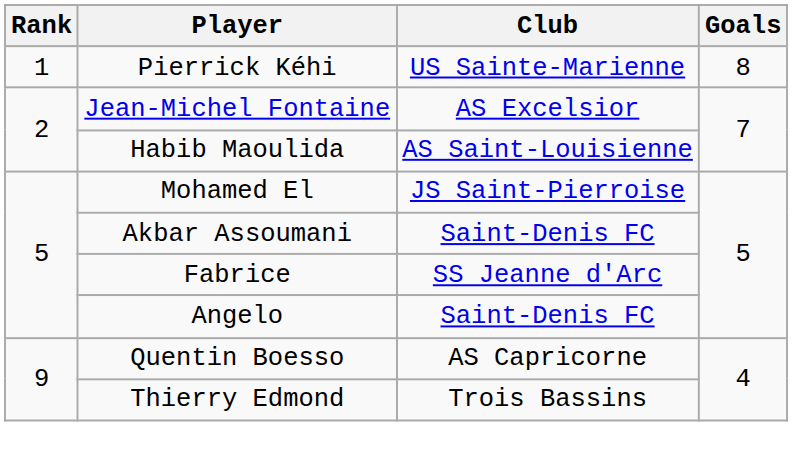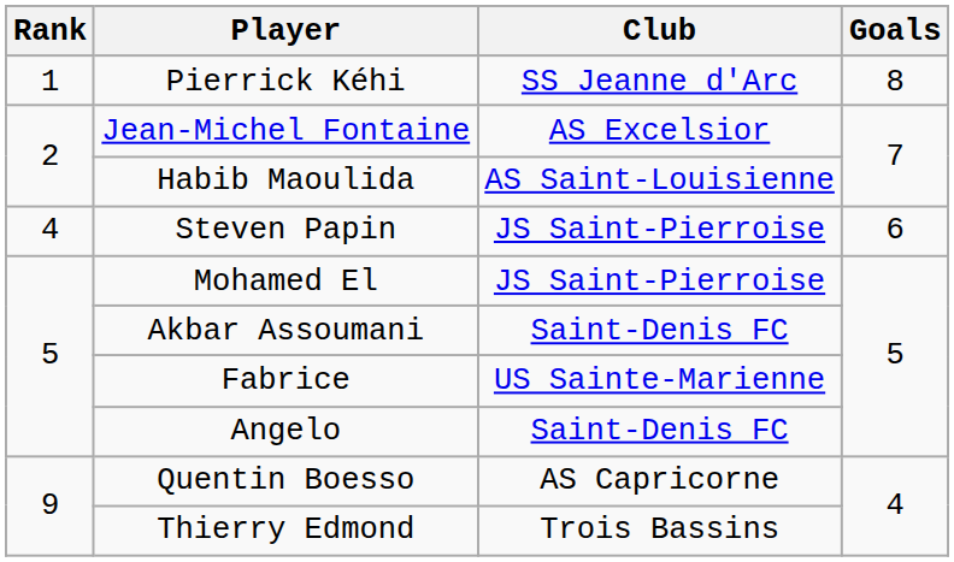 <table class="wikitable" style="text-align:center;">
 <tr>
 <th>Rank</th>
 <th>Player</th>
 <th>Club</th>
 <th>Goals</th>
 </tr>
 <tr>
 <td>1</td>
 <td> Pierrick Kéhi</td>
-<td><a href='#'>US Sainte-Marienne</a></td>
+<td><a href='#'>SS Jeanne d'Arc</a></td>
 <td>8</td>
 </tr>
 <tr>
 <td rowspan=2>2</td>
 <td> <a href='#'>Jean-Michel Fontaine</a></td>
 <td><a href='#'>AS Excelsior</a></td>
 <td rowspan=2>7</td>
 </tr>
 <tr>
 <td> Habib Maoulida</td>
 <td><a href='#'>AS Saint-Louisienne</a></td>
 </tr>
 <tr>
+<td>4</td>
+<td> Steven Papin</td>
+<td><a href='#'>JS Saint-Pierroise</a></td>
+<td>6</td>
+</tr>
+<tr>
 <td rowspan=4>5</td>
 <td> Mohamed El</td>
 <td><a href='#'>JS Saint-Pierroise</a></td>
 <td rowspan=4>5</td>
 </tr>
 <tr>
 <td> Akbar Assoumani</td>
 <td><a href='#'>Saint-Denis FC</a></td>
 </tr>
 <tr>
 <td> Fabrice</td>
-<td><a href='#'>SS Jeanne d'Arc</a></td>
+<td><a href='#'>US Sainte-Marienne</a></td>
 </tr>
 <tr>
 <td> Angelo</td>
 <td><a href='#'>Saint-Denis FC</a></td>
 </tr>
 <tr>
 <td rowspan=2>9</td>
 <td> Quentin Boesso</td>
 <td>AS Capricorne</td>
 <td rowspan=2>4</td>
 </tr>
 <tr>
 <td> Thierry Edmond</td>
 <td>Trois Bassins</td>
 </tr>
 </table>
